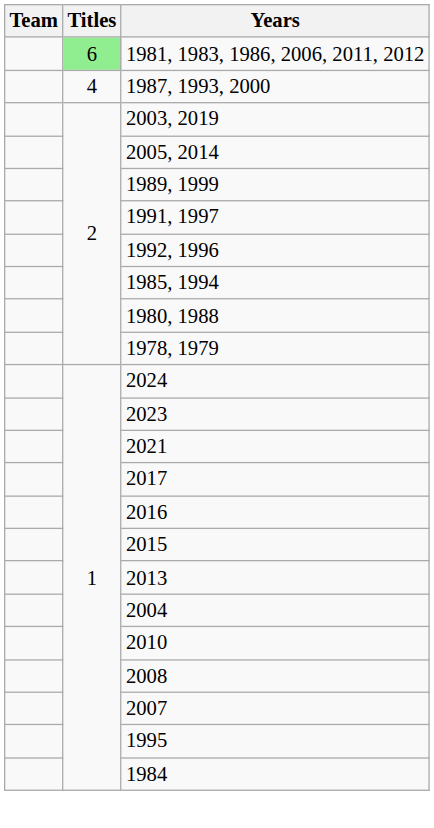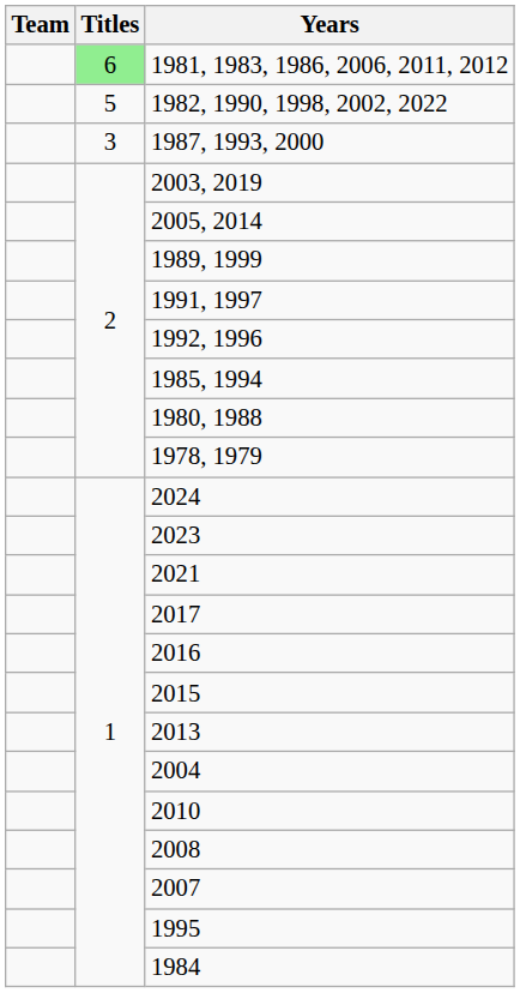 <table class="wikitable sortable" style="text-align:center">
 <tr>
 <th>Team</th>
 <th>Titles</th>
 <th>Years</th>
 </tr>
 <tr>
 <td style=><strong></strong></td>
 <td style="background: lightgreen;">6</td>
 <td align=left>1981, 1983, 1986, 2006, 2011, 2012</td>
 </tr>
 <tr>
 <td style=><strong></strong></td>
-<td>4</td>
+<td>5</td>
+<td align=left>1982, 1990, 1998, 2002, 2022</td>
+</tr>
+<tr>
+<td style=><strong></strong></td>
+<td>3</td>
 <td align=left>1987, 1993, 2000</td>
 </tr>
 <tr>
 <td style=><strong></strong></td>
 <td rowspan=8>2</td>
 <td align=left>2003, 2019</td>
 </tr>
 <tr>
 <td style=><strong></strong></td>
 <td align=left>2005, 2014</td>
 </tr>
 <tr>
 <td style=><strong></strong></td>
 <td align=left>1989, 1999</td>
 </tr>
 <tr>
 <td style=><strong></strong></td>
 <td align=left>1991, 1997</td>
 </tr>
 <tr>
 <td style=><strong></strong></td>
 <td align=left>1992, 1996</td>
 </tr>
 <tr>
 <td style=><strong></strong></td>
 <td align=left>1985, 1994</td>
 </tr>
 <tr>
 <td style=><strong></strong></td>
 <td align=left>1980, 1988</td>
 </tr>
 <tr>
 <td style=><strong></strong></td>
 <td align=left>1978, 1979</td>
 </tr>
 <tr>
 <td style=><strong></strong></td>
 <td rowspan=13>1</td>
 <td align=left>2024</td>
 </tr>
 <tr>
 <td style=><strong></strong></td>
 <td align=left>2023</td>
 </tr>
 <tr>
 <td style=><strong></strong></td>
 <td align=left>2021</td>
 </tr>
 <tr>
 <td style=><strong></strong></td>
 <td align=left>2017</td>
 </tr>
 <tr>
 <td style=><strong></strong></td>
 <td align=left>2016</td>
 </tr>
 <tr>
 <td style=><strong></strong></td>
 <td align=left>2015</td>
 </tr>
 <tr>
 <td style=><strong></strong></td>
 <td align=left>2013</td>
 </tr>
 <tr>
 <td style=><strong></strong></td>
 <td align=left>2004</td>
 </tr>
 <tr>
 <td style=><strong></strong></td>
 <td align=left>2010</td>
 </tr>
 <tr>
 <td style=><strong></strong></td>
 <td align=left>2008</td>
 </tr>
 <tr>
 <td style=><strong></strong></td>
 <td align=left>2007</td>
 </tr>
 <tr>
 <td style=><strong></strong></td>
 <td align=left>1995</td>
 </tr>
 <tr>
 <td style=><strong></strong></td>
 <td align=left>1984</td>
 </tr>
 </table>
